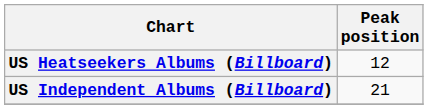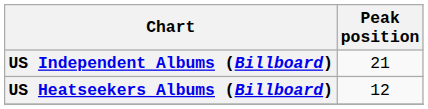 <table class="wikitable plainrowheaders sortable" style="text-align:center;" border="1">
 <tr>
 <th scope="col">Chart</th>
 <th scope="col">Peak<br>position</th>
 </tr>
 <tr>
+<th scope="row">US <a href='#'>Independent Albums</a> (<em><a href='#'>Billboard</a></em>)</th>
+<td>21</td>
+</tr>
+<tr>
 <th scope="row">US <a href='#'>Heatseekers Albums</a> (<em><a href='#'>Billboard</a></em>)</th>
 <td>12</td>
 </tr>
 <tr>
-<th scope="row">US <a href='#'>Independent Albums</a> (<em><a href='#'>Billboard</a></em>)</th>
-<td>21</td>
-</tr>
-<tr>
 </tr>
 </table>
